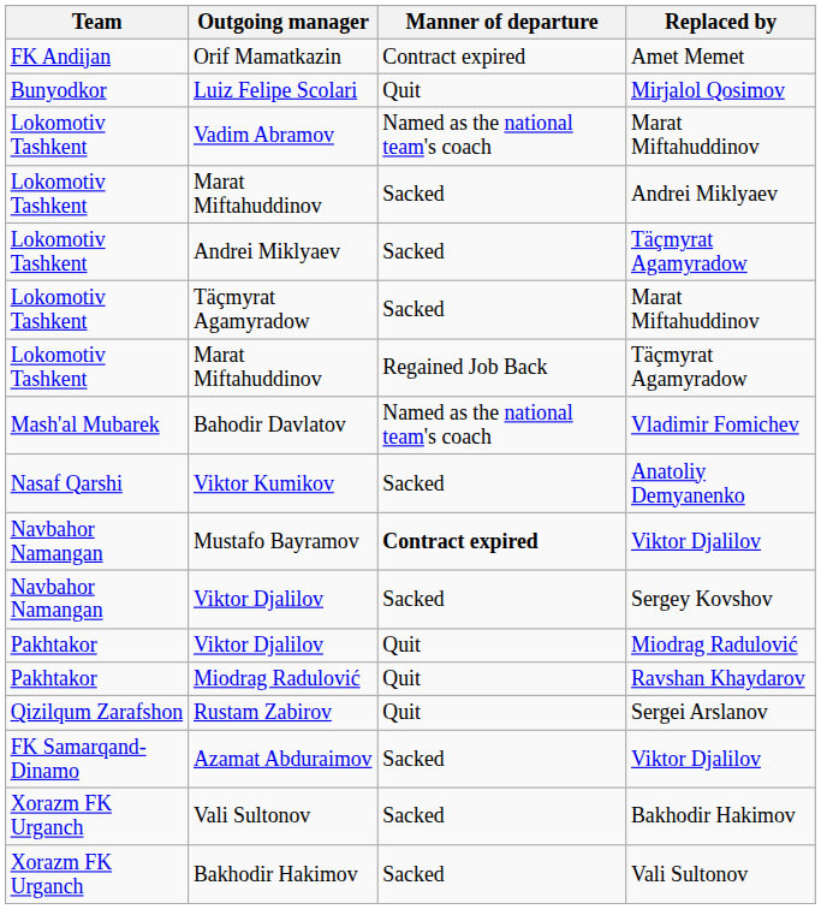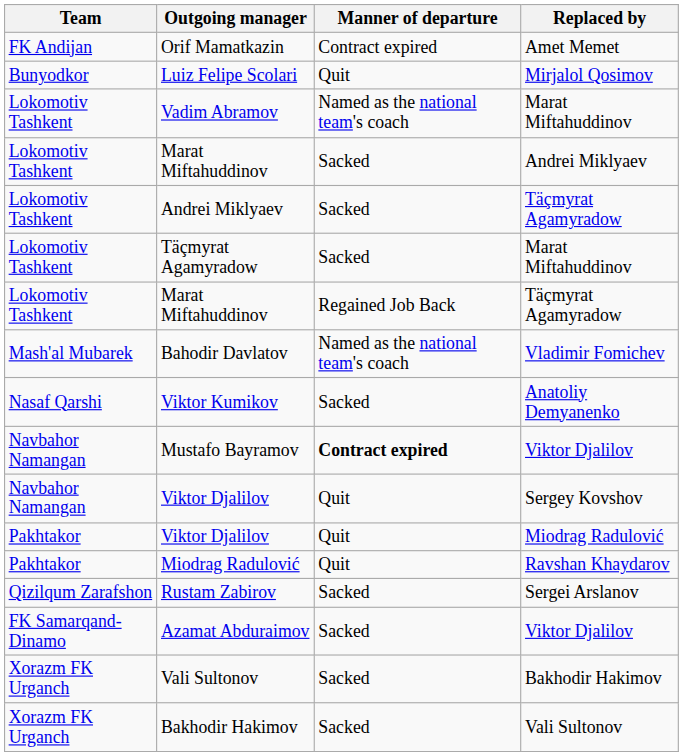 <table class="wikitable">
 <tr>
 <th>Team</th>
 <th>Outgoing manager</th>
 <th>Manner of departure</th>
 <th>Replaced by</th>
 </tr>
 <tr>
 <td><a href='#'>FK Andijan</a></td>
 <td> Orif Mamatkazin</td>
 <td>Contract expired</td>
 <td>  Amet Memet</td>
 </tr>
 <tr>
 <td><a href='#'>Bunyodkor</a></td>
 <td> <a href='#'>Luiz Felipe Scolari</a></td>
 <td>Quit</td>
 <td> <a href='#'>Mirjalol Qosimov</a></td>
 </tr>
 <tr>
 <td><a href='#'>Lokomotiv Tashkent</a></td>
 <td> <a href='#'>Vadim Abramov</a></td>
 <td>Named as the <a href='#'>national team</a>'s coach</td>
 <td> Marat Miftahuddinov</td>
 </tr>
 <tr>
 <td><a href='#'>Lokomotiv Tashkent</a></td>
 <td> Marat Miftahuddinov</td>
 <td>Sacked</td>
 <td> Andrei Miklyaev</td>
 </tr>
 <tr>
 <td><a href='#'>Lokomotiv Tashkent</a></td>
 <td> Andrei Miklyaev</td>
 <td>Sacked</td>
 <td> <a href='#'>Täçmyrat Agamyradow</a></td>
 </tr>
 <tr>
 <td><a href='#'>Lokomotiv Tashkent</a></td>
 <td> Täçmyrat Agamyradow</td>
 <td>Sacked</td>
 <td> Marat Miftahuddinov</td>
 </tr>
 <tr>
 <td><a href='#'>Lokomotiv Tashkent</a></td>
 <td> Marat Miftahuddinov</td>
 <td>Regained Job Back</td>
 <td> Täçmyrat Agamyradow</td>
 </tr>
 <tr>
 <td><a href='#'>Mash'al Mubarek</a></td>
 <td> Bahodir Davlatov</td>
 <td>Named as the <a href='#'>national team</a>'s coach</td>
 <td> <a href='#'>Vladimir Fomichev</a></td>
 </tr>
 <tr>
 <td><a href='#'>Nasaf Qarshi</a></td>
 <td> <a href='#'>Viktor Kumikov</a></td>
 <td>Sacked</td>
 <td> <a href='#'>Anatoliy Demyanenko</a></td>
 </tr>
 <tr>
 <td><a href='#'>Navbahor Namangan</a></td>
 <td> Mustafo Bayramov</td>
 <td><strong>Contract expired</strong></td>
 <td> <a href='#'>Viktor Djalilov</a></td>
 </tr>
 <tr>
 <td><a href='#'>Navbahor Namangan</a></td>
 <td> <a href='#'>Viktor Djalilov</a></td>
-<td>Sacked</td>
+<td>Quit</td>
 <td> Sergey Kovshov</td>
 </tr>
 <tr>
 <td><a href='#'>Pakhtakor</a></td>
 <td> <a href='#'>Viktor Djalilov</a></td>
 <td>Quit</td>
 <td> <a href='#'>Miodrag Radulović</a></td>
 </tr>
 <tr>
 <td><a href='#'>Pakhtakor</a></td>
 <td> <a href='#'>Miodrag Radulović</a></td>
 <td>Quit</td>
 <td> <a href='#'>Ravshan Khaydarov</a></td>
 </tr>
 <tr>
 <td><a href='#'>Qizilqum Zarafshon</a></td>
 <td> <a href='#'>Rustam Zabirov</a></td>
-<td>Quit</td>
+<td>Sacked</td>
 <td> Sergei Arslanov</td>
 </tr>
 <tr>
 <td><a href='#'>FK Samarqand-Dinamo</a></td>
 <td> <a href='#'>Azamat Abduraimov</a></td>
 <td>Sacked</td>
 <td> <a href='#'>Viktor Djalilov</a></td>
 </tr>
 <tr>
 <td><a href='#'>Xorazm FK Urganch</a></td>
 <td> Vali Sultonov</td>
 <td>Sacked</td>
 <td> Bakhodir Hakimov</td>
 </tr>
 <tr>
 <td><a href='#'>Xorazm FK Urganch</a></td>
 <td> Bakhodir Hakimov</td>
 <td>Sacked</td>
 <td> Vali Sultonov</td>
 </tr>
 <tr>
 </tr>
 </table>
